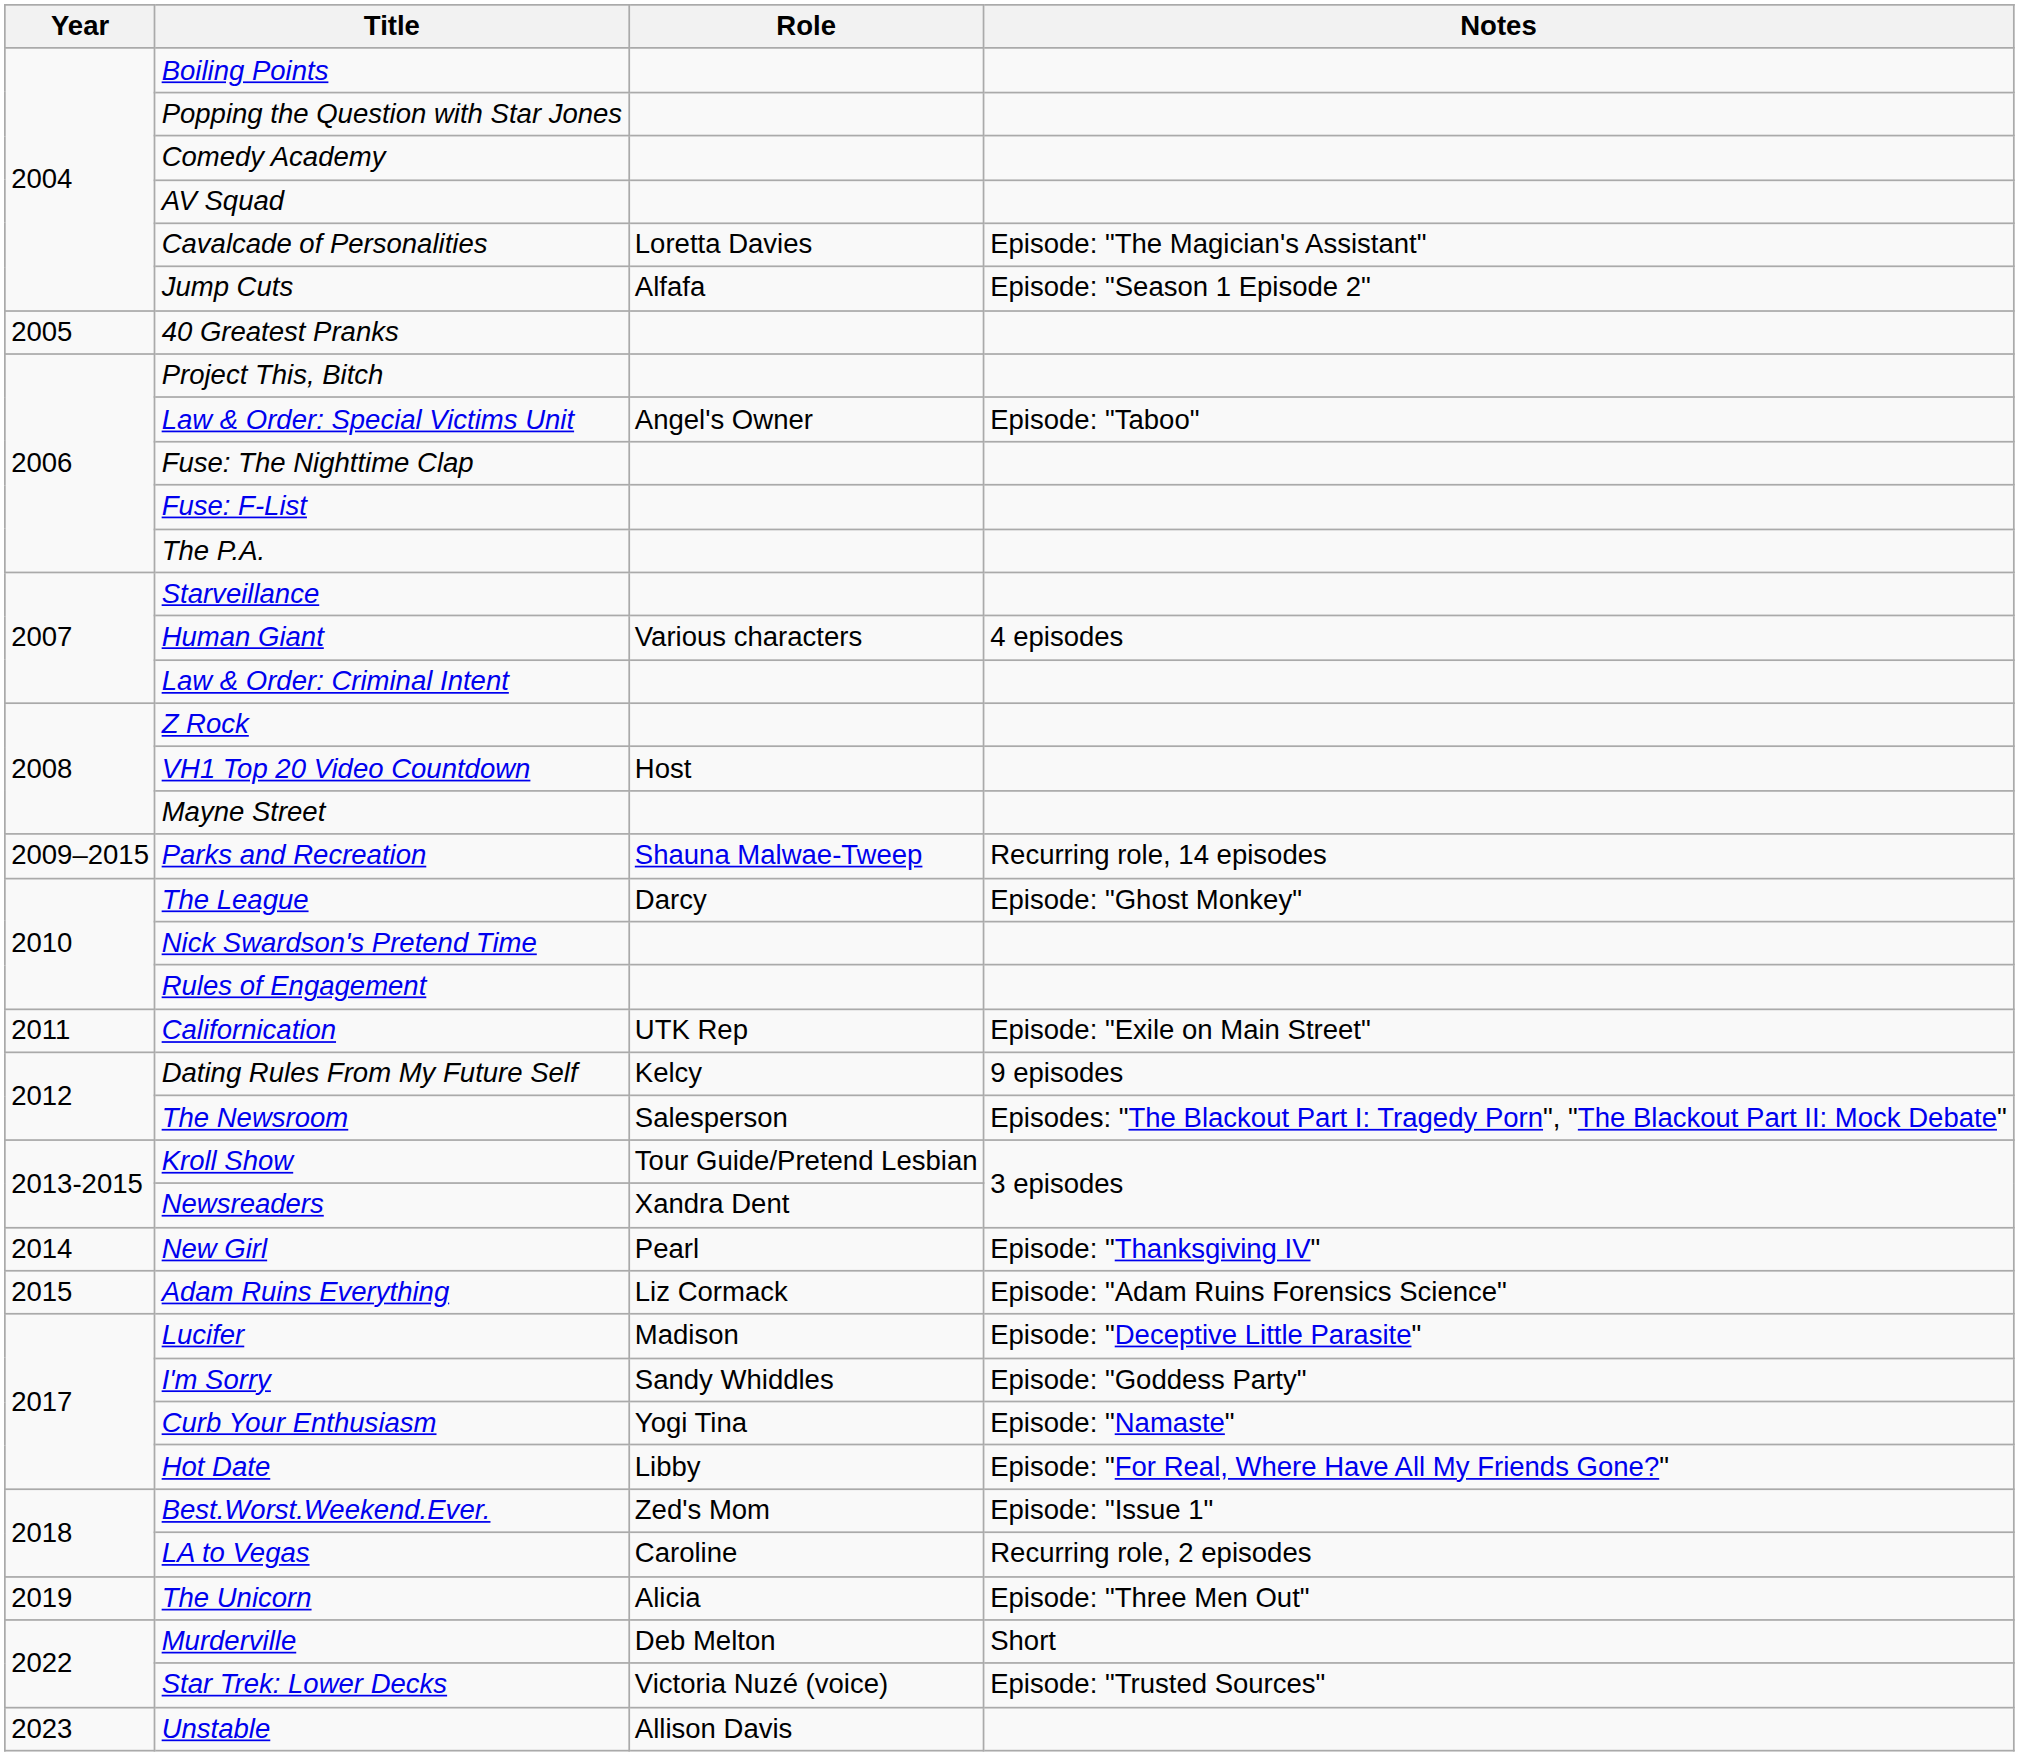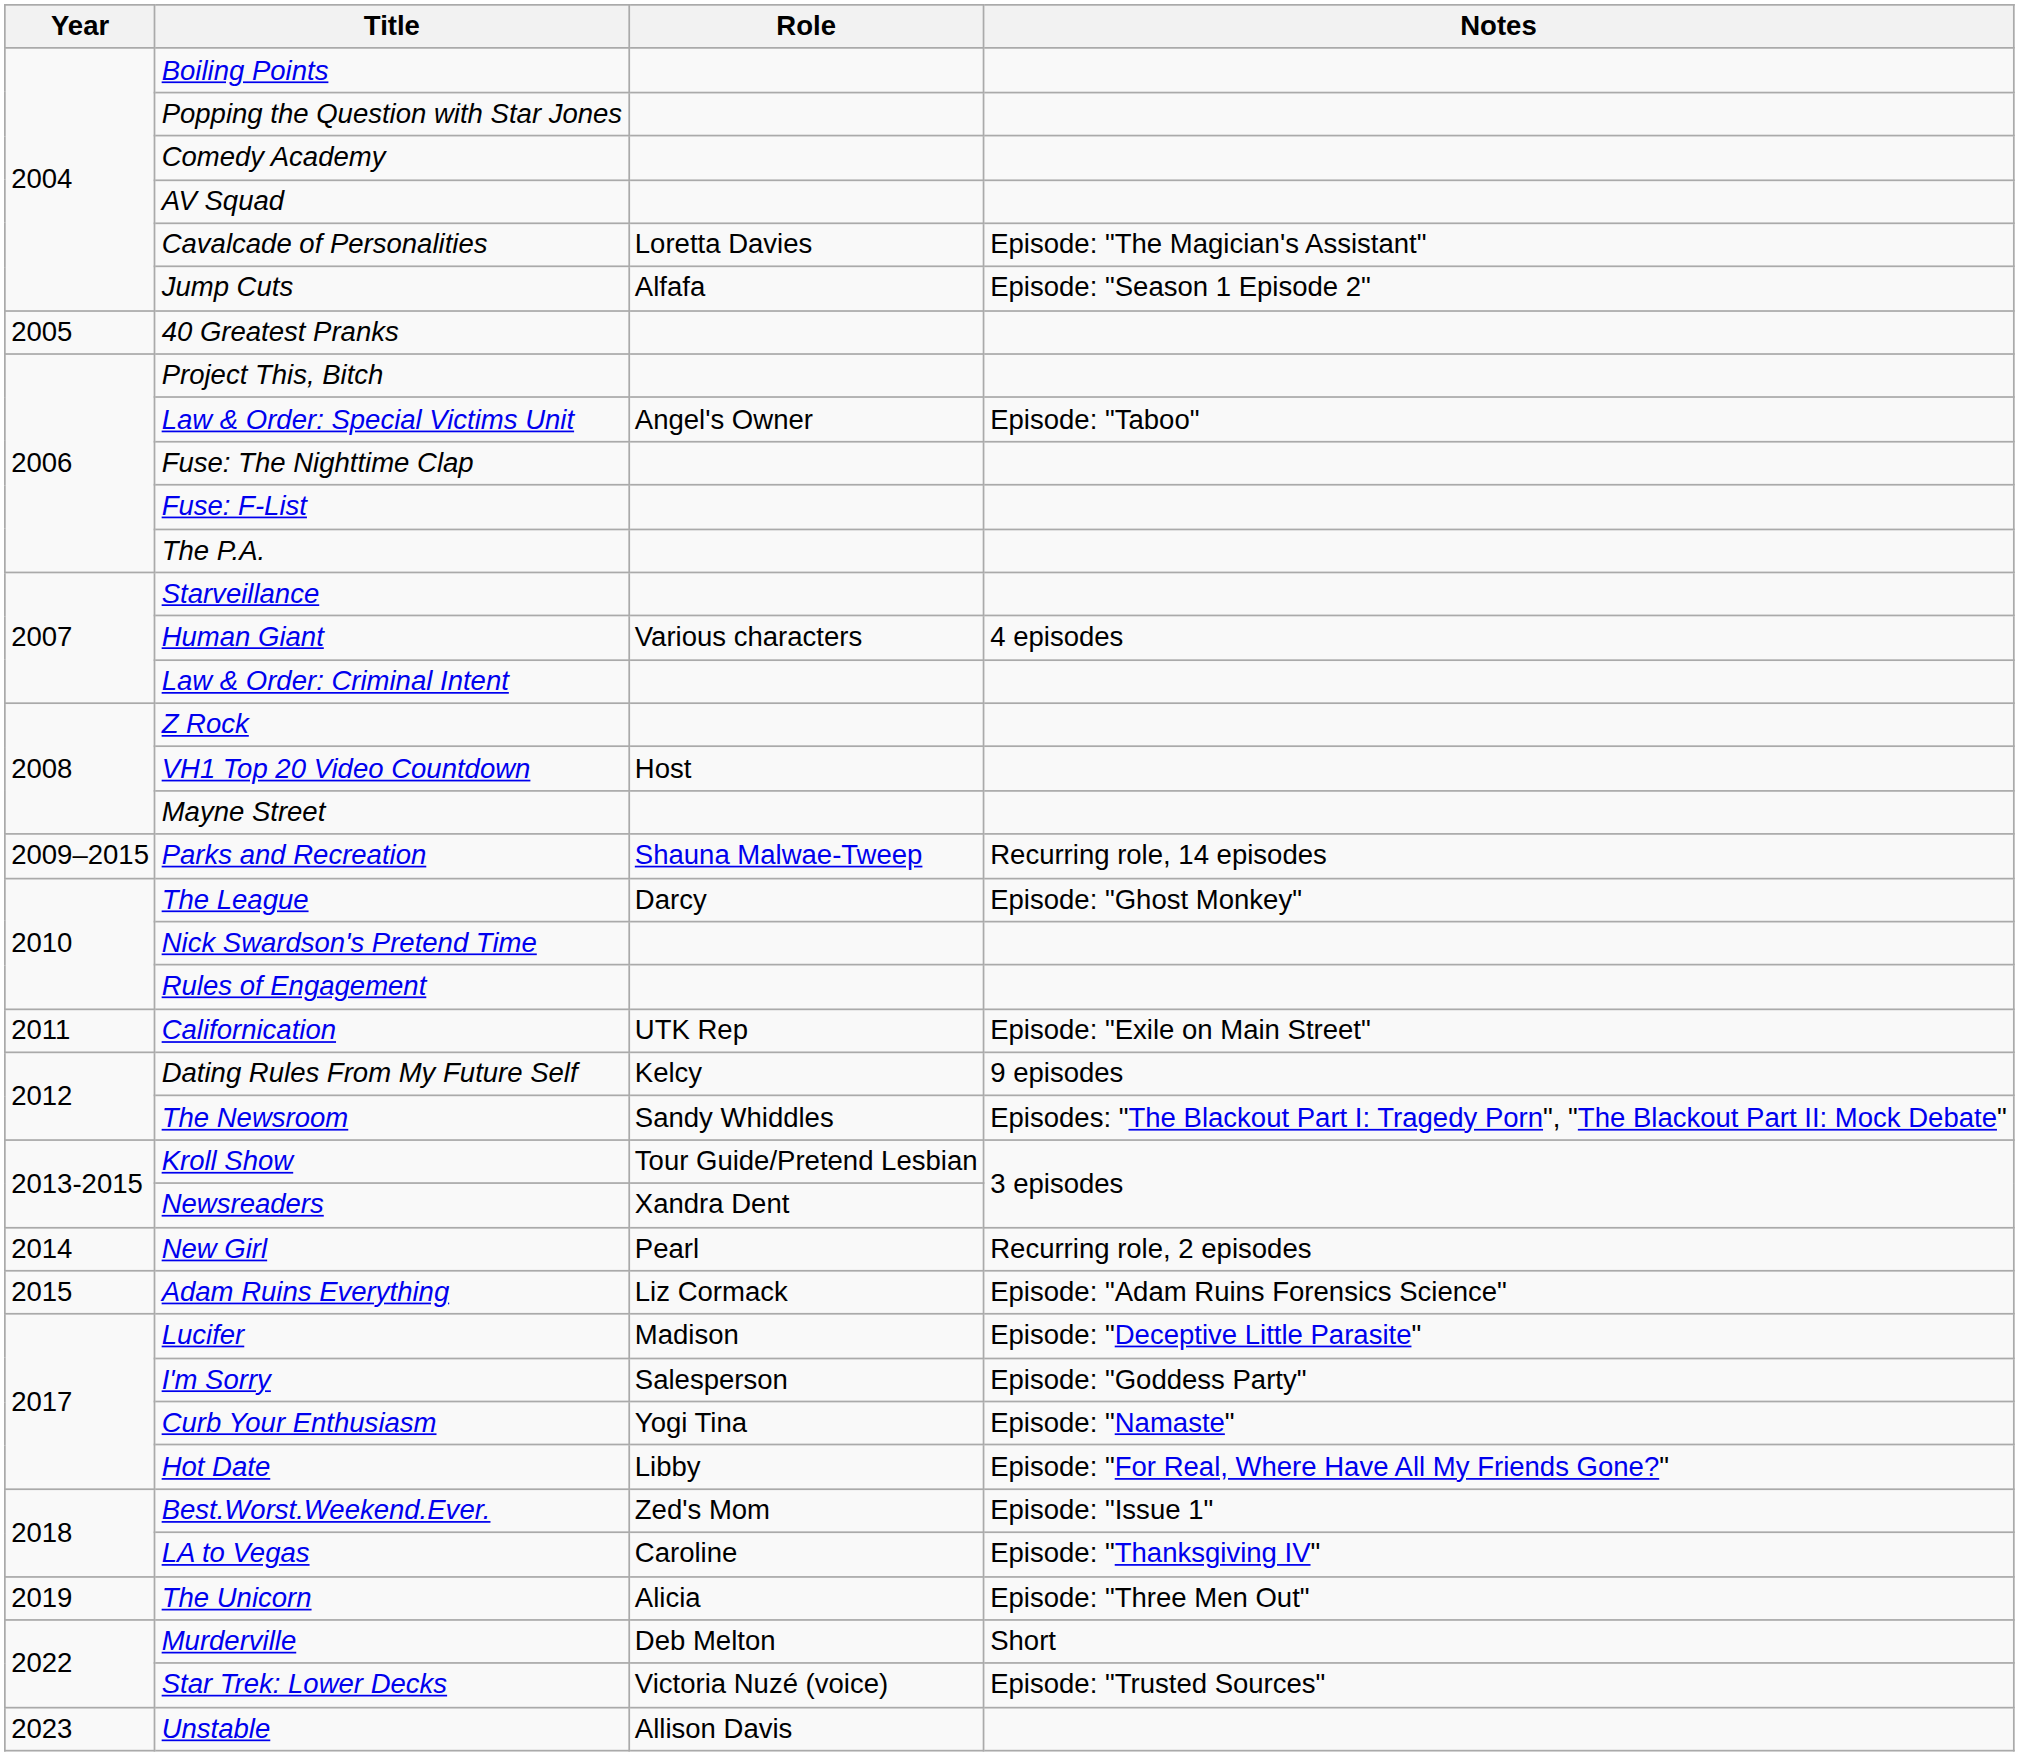 <table class="wikitable sortable">
 <tr>
 <th>Year</th>
 <th>Title</th>
 <th>Role</th>
 <th class="unsortable">Notes</th>
 </tr>
 <tr>
 <td rowspan="6">2004</td>
 <td><em><a href='#'>Boiling Points</a></em></td>
 <td></td>
 <td></td>
 </tr>
 <tr>
 <td><em>Popping the Question with Star Jones</em></td>
 <td></td>
 <td></td>
 </tr>
 <tr>
 <td><em>Comedy Academy</em></td>
 <td></td>
 <td></td>
 </tr>
 <tr>
 <td><em>AV Squad</em></td>
 <td></td>
 <td></td>
 </tr>
 <tr>
 <td><em>Cavalcade of Personalities</em></td>
 <td>Loretta Davies</td>
 <td>Episode: "The Magician's Assistant"</td>
 </tr>
 <tr>
 <td><em>Jump Cuts</em></td>
 <td>Alfafa</td>
 <td>Episode: "Season 1 Episode 2"</td>
 </tr>
 <tr>
 <td>2005</td>
 <td><em>40 Greatest Pranks</em></td>
 <td></td>
 <td></td>
 </tr>
 <tr>
 <td rowspan="5">2006</td>
 <td><em>Project This, Bitch</em></td>
 <td></td>
 <td></td>
 </tr>
 <tr>
 <td><em><a href='#'>Law & Order: Special Victims Unit</a></em></td>
 <td>Angel's Owner</td>
 <td>Episode: "Taboo"</td>
 </tr>
 <tr>
 <td><em>Fuse: The Nighttime Clap</em></td>
 <td></td>
 <td></td>
 </tr>
 <tr>
 <td><em><a href='#'>Fuse: F-List</a></em></td>
 <td></td>
 <td></td>
 </tr>
 <tr>
 <td><em>The P.A.</em></td>
 <td></td>
 <td></td>
 </tr>
 <tr>
 <td rowspan="3">2007</td>
 <td><em><a href='#'>Starveillance</a></em></td>
 <td></td>
 <td></td>
 </tr>
 <tr>
 <td><em><a href='#'>Human Giant</a></em></td>
 <td>Various characters</td>
 <td>4 episodes</td>
 </tr>
 <tr>
 <td><em><a href='#'>Law & Order: Criminal Intent</a></em></td>
 <td></td>
 <td></td>
 </tr>
 <tr>
 <td rowspan="3">2008</td>
 <td><em><a href='#'>Z Rock</a></em></td>
 <td></td>
 <td></td>
 </tr>
 <tr>
 <td><em><a href='#'>VH1 Top 20 Video Countdown</a></em></td>
 <td>Host</td>
 <td></td>
 </tr>
 <tr>
 <td><em>Mayne Street</em></td>
 <td></td>
 <td></td>
 </tr>
 <tr>
 <td>2009–2015</td>
 <td><em><a href='#'>Parks and Recreation</a></em></td>
 <td><a href='#'>Shauna Malwae-Tweep</a></td>
 <td>Recurring role, 14 episodes</td>
 </tr>
 <tr>
 <td rowspan="3">2010</td>
 <td><em><a href='#'>The League</a></em></td>
 <td>Darcy</td>
 <td>Episode: "Ghost Monkey"</td>
 </tr>
 <tr>
 <td><em><a href='#'>Nick Swardson's Pretend Time</a></em></td>
 <td></td>
 <td></td>
 </tr>
 <tr>
 <td><em><a href='#'>Rules of Engagement</a></em></td>
 <td></td>
 <td></td>
 </tr>
 <tr>
 <td>2011</td>
 <td><em><a href='#'>Californication</a></em></td>
 <td>UTK Rep</td>
 <td>Episode: "Exile on Main Street"</td>
 </tr>
 <tr>
 <td rowspan="2">2012</td>
 <td><em>Dating Rules From My Future Self</em></td>
 <td>Kelcy</td>
 <td>9 episodes</td>
 </tr>
 <tr>
 <td><em><a href='#'>The Newsroom</a></em></td>
-<td>Salesperson</td>
+<td>Sandy Whiddles</td>
 <td>Episodes: "<a href='#'>The Blackout Part I: Tragedy Porn</a>", "<a href='#'>The Blackout Part II: Mock Debate</a>"</td>
 </tr>
 <tr>
 <td rowspan="2">2013-2015</td>
 <td><em><a href='#'>Kroll Show</a></em></td>
 <td>Tour Guide/Pretend Lesbian</td>
 <td rowspan="2">3 episodes</td>
 </tr>
 <tr>
 <td><em><a href='#'>Newsreaders</a></em></td>
 <td>Xandra Dent</td>
 </tr>
 <tr>
 <td>2014</td>
 <td><em><a href='#'>New Girl</a></em></td>
 <td>Pearl</td>
-<td>Episode: "<a href='#'>Thanksgiving IV</a>"</td>
+<td>Recurring role, 2 episodes</td>
 </tr>
 <tr>
 <td>2015</td>
 <td><em><a href='#'>Adam Ruins Everything</a></em></td>
 <td>Liz Cormack</td>
 <td>Episode: "Adam Ruins Forensics Science"</td>
 </tr>
 <tr>
 <td rowspan="4">2017</td>
 <td><em><a href='#'>Lucifer</a></em></td>
 <td>Madison</td>
 <td>Episode: "<a href='#'>Deceptive Little Parasite</a>"</td>
 </tr>
 <tr>
 <td><em><a href='#'>I'm Sorry</a></em></td>
-<td>Sandy Whiddles</td>
+<td>Salesperson</td>
 <td>Episode: "Goddess Party"</td>
 </tr>
 <tr>
 <td><em><a href='#'>Curb Your Enthusiasm</a></em></td>
 <td>Yogi Tina</td>
 <td>Episode: "<a href='#'>Namaste</a>"</td>
 </tr>
 <tr>
 <td><em><a href='#'>Hot Date</a></em></td>
 <td>Libby</td>
 <td>Episode: "<a href='#'>For Real, Where Have All My Friends Gone?</a>"</td>
 </tr>
 <tr>
 <td rowspan="2">2018</td>
 <td><em><a href='#'>Best.Worst.Weekend.Ever.</a></em></td>
 <td>Zed's Mom</td>
 <td>Episode: "Issue 1"</td>
 </tr>
 <tr>
 <td><em><a href='#'>LA to Vegas</a></em></td>
 <td>Caroline</td>
-<td>Recurring role, 2 episodes</td>
+<td>Episode: "<a href='#'>Thanksgiving IV</a>"</td>
 </tr>
 <tr>
 <td>2019</td>
 <td><em><a href='#'>The Unicorn</a></em></td>
 <td>Alicia</td>
 <td>Episode: "Three Men Out"</td>
 </tr>
 <tr>
 <td rowspan="2">2022</td>
 <td><em><a href='#'>Murderville</a></em></td>
 <td>Deb Melton</td>
 <td>Short</td>
 </tr>
 <tr>
 <td><em><a href='#'>Star Trek: Lower Decks</a></em></td>
 <td>Victoria Nuzé (voice)</td>
 <td>Episode: "Trusted Sources"</td>
 </tr>
 <tr>
 <td>2023</td>
 <td><em><a href='#'>Unstable</a></em></td>
 <td>Allison Davis</td>
 <td></td>
 </tr>
 </table>
